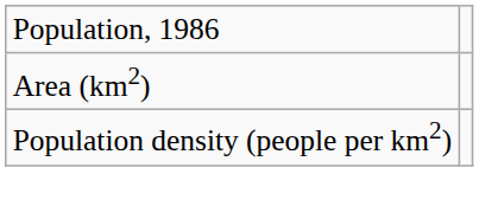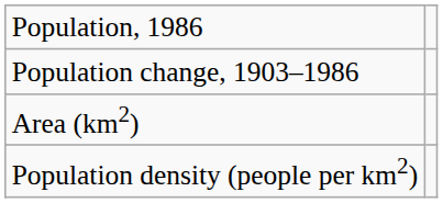 <table class="wikitable">
 <tr>
 <td>Population, 1986</td>
+<td></td>
+</tr>
+<tr>
+<td>Population change, 1903–1986</td>
 <td></td>
 </tr>
 <tr>
 <td>Area (km<sup>2</sup>)</td>
 <td></td>
 </tr>
 <tr>
 <td>Population density (people per km<sup>2</sup>)</td>
 <td></td>
 </tr>
 </table>
